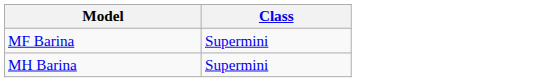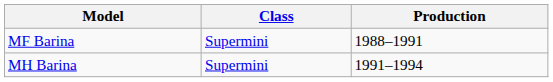 <table class="wikitable">
 <tr>
 <th style="width:200px;">Model</th>
 <th style="width:150px;"><a href='#'>Class</a></th>
+<th style="width:200px;">Production</th>
 </tr>
 <tr>
 <td valign="top"><a href='#'>MF Barina</a></td>
 <td valign="top"><a href='#'>Supermini</a></td>
+<td valign="top">1988–1991</td>
 </tr>
 <tr>
 <td valign="top"><a href='#'>MH Barina</a></td>
 <td valign="top"><a href='#'>Supermini</a></td>
+<td valign="top">1991–1994</td>
 </tr>
 </table>
